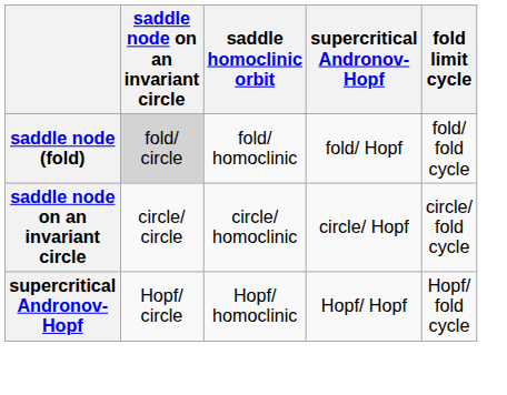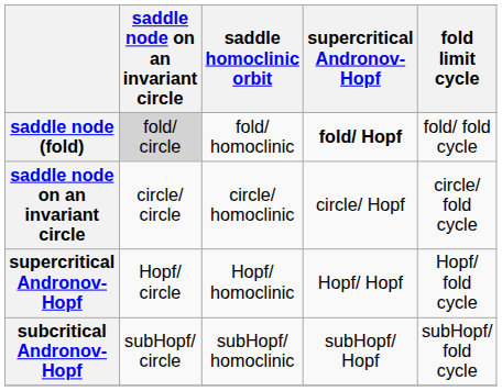 <table class="wikitable" style="text-align:center; width:300px; height:200px" border="1">
 <tr>
 <th></th>
 <th><a href='#'>saddle node</a> on an invariant circle</th>
 <th>saddle <a href='#'>homoclinic orbit</a></th>
 <th>supercritical <a href='#'>Andronov-Hopf</a></th>
 <th>fold limit cycle</th>
 </tr>
 <tr>
 <th><a href='#'>saddle node</a> (fold)</th>
 <td style="background: lightgrey;">fold/ circle</td>
 <td>fold/ homoclinic</td>
-<td>fold/ Hopf</td>
+<td><strong>fold/ Hopf</strong></td>
 <td>fold/ fold cycle</td>
 </tr>
 <tr>
 <th><a href='#'>saddle node</a> on an invariant circle</th>
 <td>circle/ circle</td>
 <td>circle/ homoclinic</td>
 <td>circle/ Hopf</td>
 <td>circle/ fold cycle</td>
 </tr>
 <tr>
 <th>supercritical <a href='#'>Andronov-Hopf</a></th>
 <td>Hopf/ circle</td>
 <td>Hopf/ homoclinic</td>
 <td>Hopf/ Hopf</td>
 <td>Hopf/ fold cycle</td>
 </tr>
 <tr>
+<th>subcritical <a href='#'>Andronov-Hopf</a></th>
+<td>subHopf/ circle</td>
+<td>subHopf/ homoclinic</td>
+<td>subHopf/ Hopf</td>
+<td>subHopf/ fold cycle</td>
+</tr>
+<tr>
 </tr>
 </table>
